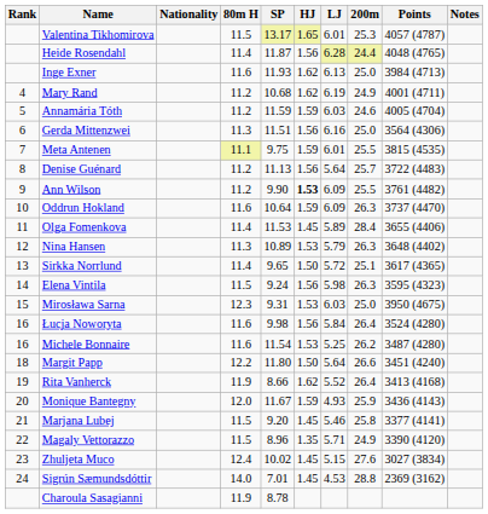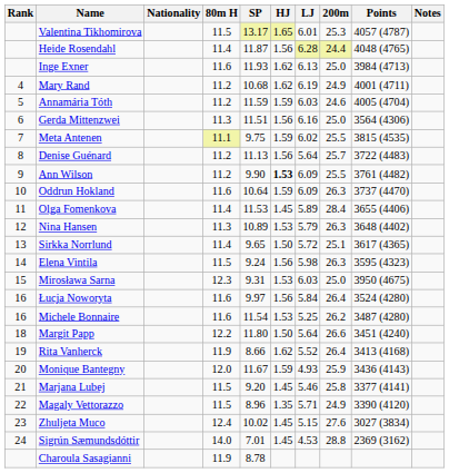 <table class="wikitable sortable" style="text-align:center">
 <tr>
 <th>Rank</th>
 <th>Name</th>
 <th>Nationality</th>
 <th>80m H</th>
 <th>SP</th>
 <th>HJ</th>
 <th>LJ</th>
 <th>200m</th>
 <th>Points</th>
 <th>Notes</th>
 </tr>
 <tr>
 <td></td>
 <td align=left><a href='#'>Valentina Tikhomirova</a></td>
 <td align=left></td>
 <td>11.5</td>
 <td bgcolor=#F2F5A9>13.17</td>
 <td bgcolor=#F2F5A9>1.65</td>
 <td>6.01</td>
 <td>25.3</td>
 <td>4057 (4787)</td>
 <td></td>
 </tr>
 <tr>
 <td></td>
 <td align=left><a href='#'>Heide Rosendahl</a></td>
 <td align=left></td>
 <td>11.4</td>
 <td>11.87</td>
 <td>1.56</td>
 <td bgcolor=#F2F5A9>6.28</td>
 <td bgcolor=#F2F5A9>24.4</td>
 <td>4048 (4765)</td>
 <td></td>
 </tr>
 <tr>
 <td></td>
 <td align=left><a href='#'>Inge Exner</a></td>
 <td align=left></td>
 <td>11.6</td>
 <td>11.93</td>
 <td>1.62</td>
 <td>6.13</td>
 <td>25.0</td>
 <td>3984 (4713)</td>
 <td></td>
 </tr>
 <tr>
 <td>4</td>
 <td align=left><a href='#'>Mary Rand</a></td>
 <td align=left></td>
 <td>11.2</td>
 <td>10.68</td>
 <td>1.62</td>
 <td>6.19</td>
 <td>24.9</td>
 <td>4001 (4711)</td>
 <td></td>
 </tr>
 <tr>
 <td>5</td>
 <td align=left><a href='#'>Annamária Tóth</a></td>
 <td align=left></td>
 <td>11.2</td>
 <td>11.59</td>
 <td>1.59</td>
 <td>6.03</td>
 <td>24.6</td>
 <td>4005 (4704)</td>
 <td></td>
 </tr>
 <tr>
 <td>6</td>
 <td align=left><a href='#'>Gerda Mittenzwei</a></td>
 <td align=left></td>
 <td>11.3</td>
 <td>11.51</td>
 <td>1.56</td>
 <td>6.16</td>
 <td>25.0</td>
 <td>3564 (4306)</td>
 <td></td>
 </tr>
 <tr>
 <td>7</td>
 <td align=left><a href='#'>Meta Antenen</a></td>
 <td align=left></td>
 <td bgcolor=#F2F5A9>11.1</td>
 <td>9.75</td>
 <td>1.59</td>
-<td>6.01</td>
+<td>6.02</td>
 <td>25.5</td>
 <td>3815 (4535)</td>
 <td></td>
 </tr>
 <tr>
 <td>8</td>
 <td align=left><a href='#'>Denise Guénard</a></td>
 <td align=left></td>
 <td>11.2</td>
 <td>11.13</td>
 <td>1.56</td>
 <td>5.64</td>
 <td>25.7</td>
 <td>3722 (4483)</td>
 <td></td>
 </tr>
 <tr>
 <td>9</td>
 <td align=left><a href='#'>Ann Wilson</a></td>
 <td align=left></td>
 <td>11.2</td>
 <td>9.90</td>
 <td><strong>1.53</strong></td>
 <td>6.09</td>
 <td>25.5</td>
 <td>3761 (4482)</td>
 <td></td>
 </tr>
 <tr>
 <td>10</td>
 <td align=left><a href='#'>Oddrun Hokland</a></td>
 <td align=left></td>
 <td>11.6</td>
 <td>10.64</td>
 <td>1.59</td>
 <td>6.09</td>
 <td>26.3</td>
 <td>3737 (4470)</td>
 <td></td>
 </tr>
 <tr>
 <td>11</td>
 <td align=left><a href='#'>Olga Fomenkova</a></td>
 <td align=left></td>
 <td>11.4</td>
 <td>11.53</td>
 <td>1.45</td>
 <td>5.89</td>
 <td>28.4</td>
 <td>3655 (4406)</td>
 <td></td>
 </tr>
 <tr>
 <td>12</td>
 <td align=left><a href='#'>Nina Hansen</a></td>
 <td align=left></td>
 <td>11.3</td>
 <td>10.89</td>
 <td>1.53</td>
 <td>5.79</td>
 <td>26.3</td>
 <td>3648 (4402)</td>
 <td></td>
 </tr>
 <tr>
 <td>13</td>
 <td align=left><a href='#'>Sirkka Norrlund</a></td>
 <td align=left></td>
 <td>11.4</td>
 <td>9.65</td>
 <td>1.50</td>
 <td>5.72</td>
 <td>25.1</td>
 <td>3617 (4365)</td>
 <td></td>
 </tr>
 <tr>
 <td>14</td>
 <td align=left><a href='#'>Elena Vintila</a></td>
 <td align=left></td>
 <td>11.5</td>
 <td>9.24</td>
 <td>1.56</td>
 <td>5.98</td>
 <td>26.3</td>
 <td>3595 (4323)</td>
 <td></td>
 </tr>
 <tr>
 <td>15</td>
 <td align=left><a href='#'>Mirosława Sarna</a></td>
 <td align=left></td>
 <td>12.3</td>
 <td>9.31</td>
 <td>1.53</td>
 <td>6.03</td>
 <td>25.0</td>
 <td>3950 (4675)</td>
 <td></td>
 </tr>
 <tr>
 <td>16</td>
 <td align=left><a href='#'>Łucja Noworyta</a></td>
 <td align=left></td>
 <td>11.6</td>
-<td>9.98</td>
+<td>9.97</td>
 <td>1.56</td>
 <td>5.84</td>
 <td>26.4</td>
 <td>3524 (4280)</td>
 <td></td>
 </tr>
 <tr>
 <td>16</td>
 <td align=left><a href='#'>Michele Bonnaire</a></td>
 <td align=left></td>
 <td>11.6</td>
 <td>11.54</td>
 <td>1.53</td>
 <td>5.25</td>
 <td>26.2</td>
 <td>3487 (4280)</td>
 <td></td>
 </tr>
 <tr>
 <td>18</td>
 <td align=left><a href='#'>Margit Papp</a></td>
 <td align=left></td>
 <td>12.2</td>
 <td>11.80</td>
 <td>1.50</td>
 <td>5.64</td>
 <td>26.6</td>
 <td>3451 (4240)</td>
 <td></td>
 </tr>
 <tr>
 <td>19</td>
 <td align=left><a href='#'>Rita Vanherck</a></td>
 <td align=left></td>
 <td>11.9</td>
 <td>8.66</td>
 <td>1.62</td>
 <td>5.52</td>
 <td>26.4</td>
 <td>3413 (4168)</td>
 <td></td>
 </tr>
 <tr>
 <td>20</td>
 <td align=left><a href='#'>Monique Bantegny</a></td>
 <td align=left></td>
 <td>12.0</td>
 <td>11.67</td>
 <td>1.59</td>
 <td>4.93</td>
 <td>25.9</td>
 <td>3436 (4143)</td>
 <td></td>
 </tr>
 <tr>
 <td>21</td>
 <td align=left><a href='#'>Marjana Lubej</a></td>
 <td align=left></td>
 <td>11.5</td>
 <td>9.20</td>
 <td>1.45</td>
 <td>5.46</td>
 <td>25.8</td>
 <td>3377 (4141)</td>
 <td></td>
 </tr>
 <tr>
 <td>22</td>
 <td align=left><a href='#'>Magaly Vettorazzo</a></td>
 <td align=left></td>
 <td>11.5</td>
 <td>8.96</td>
 <td>1.35</td>
 <td>5.71</td>
 <td>24.9</td>
 <td>3390 (4120)</td>
 <td></td>
 </tr>
 <tr>
 <td>23</td>
 <td align=left><a href='#'>Zhuljeta Muco</a></td>
 <td align=left></td>
 <td>12.4</td>
 <td>10.02</td>
 <td>1.45</td>
 <td>5.15</td>
 <td>27.6</td>
 <td>3027 (3834)</td>
 <td></td>
 </tr>
 <tr>
 <td>24</td>
 <td align=left><a href='#'>Sigrún Sæmundsdóttir</a></td>
 <td align=left></td>
 <td>14.0</td>
 <td>7.01</td>
 <td>1.45</td>
 <td>4.53</td>
 <td>28.8</td>
 <td>2369 (3162)</td>
 <td></td>
 </tr>
 <tr>
 <td></td>
 <td align=left><a href='#'>Charoula Sasagianni</a></td>
 <td align=left></td>
 <td>11.9</td>
 <td>8.78</td>
 <td></td>
 <td></td>
 <td></td>
 <td></td>
 <td></td>
 </tr>
 </table>
